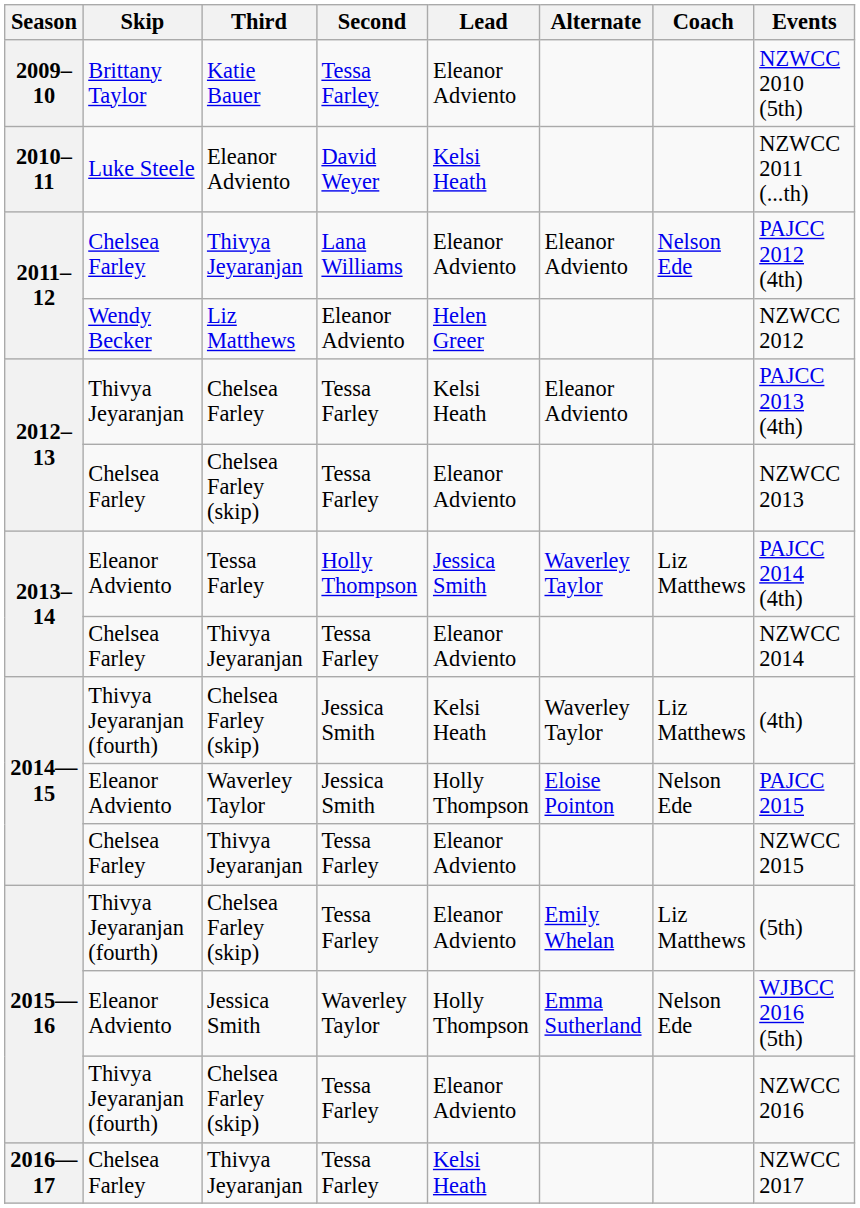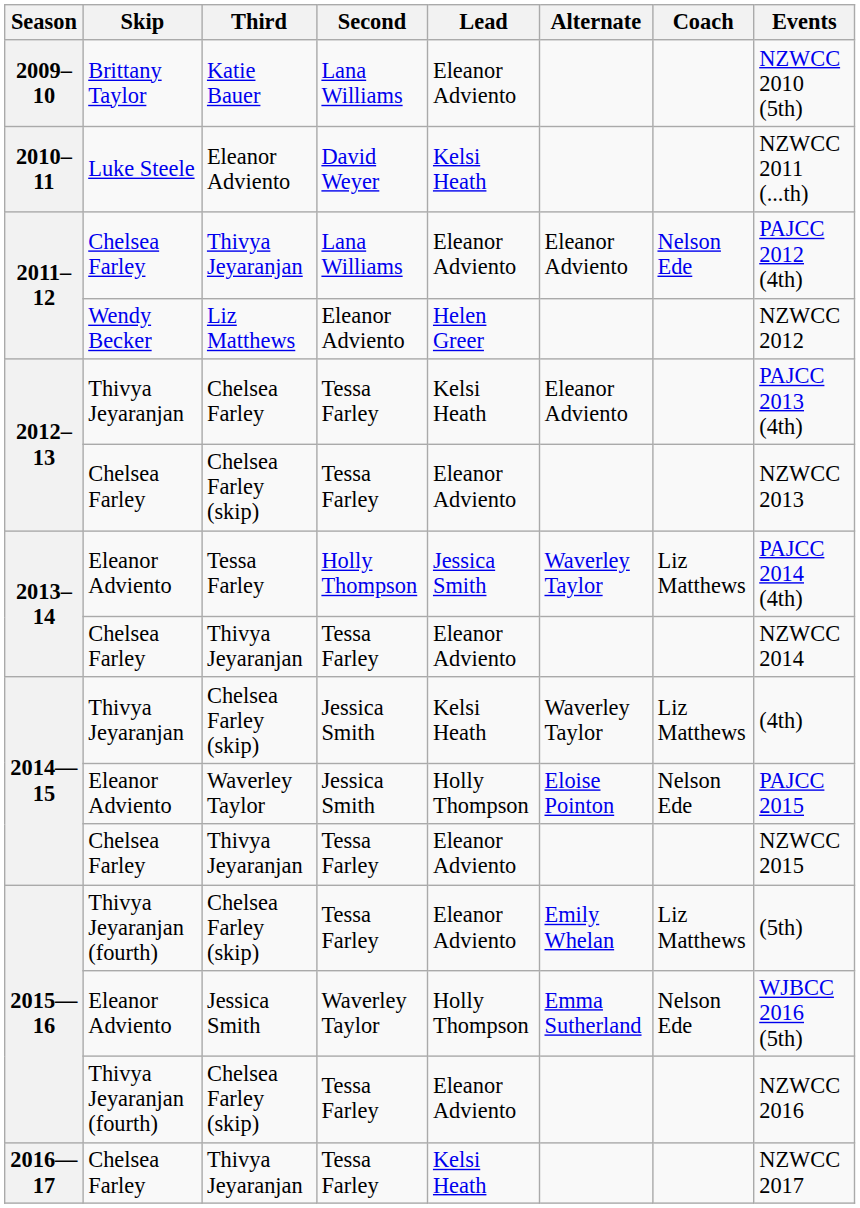 <table class="wikitable">
 <tr>
 <th scope="col">Season</th>
 <th scope="col">Skip</th>
 <th scope="col">Third</th>
 <th scope="col">Second</th>
 <th scope="col">Lead</th>
 <th scope="col">Alternate</th>
 <th scope="col">Coach</th>
 <th scope="col">Events</th>
 </tr>
 <tr>
 <th scope="row">2009–10</th>
 <td><a href='#'>Brittany Taylor</a></td>
 <td><a href='#'>Katie Bauer</a></td>
-<td><a href='#'>Tessa Farley</a></td>
+<td><a href='#'>Lana Williams</a></td>
 <td>Eleanor Adviento</td>
 <td></td>
 <td></td>
 <td><a href='#'>NZWCC</a> 2010 (5th)</td>
 </tr>
 <tr>
 <th scope="row">2010–11</th>
 <td><a href='#'>Luke Steele</a></td>
 <td>Eleanor Adviento</td>
 <td><a href='#'>David Weyer</a></td>
 <td><a href='#'>Kelsi Heath</a></td>
 <td></td>
 <td></td>
 <td>NZWCC 2011 (...th)</td>
 </tr>
 <tr>
 <th scope="row" rowspan="2">2011–12</th>
 <td><a href='#'>Chelsea Farley</a></td>
 <td><a href='#'>Thivya Jeyaranjan</a></td>
 <td><a href='#'>Lana Williams</a></td>
 <td>Eleanor Adviento</td>
 <td>Eleanor Adviento</td>
 <td><a href='#'>Nelson Ede</a></td>
 <td><a href='#'>PAJCC 2012</a> (4th)</td>
 </tr>
 <tr>
 <td><a href='#'>Wendy Becker</a></td>
 <td><a href='#'>Liz Matthews</a></td>
 <td>Eleanor Adviento</td>
 <td><a href='#'>Helen Greer</a></td>
 <td></td>
 <td></td>
 <td>NZWCC 2012 </td>
 </tr>
 <tr>
 <th scope="row" rowspan="2">2012–13</th>
 <td>Thivya Jeyaranjan</td>
 <td>Chelsea Farley</td>
 <td>Tessa Farley</td>
 <td>Kelsi Heath</td>
 <td>Eleanor Adviento</td>
 <td></td>
 <td><a href='#'>PAJCC 2013</a> (4th)</td>
 </tr>
 <tr>
 <td>Chelsea Farley</td>
 <td>Chelsea Farley (skip)</td>
 <td>Tessa Farley</td>
 <td>Eleanor Adviento</td>
 <td></td>
 <td></td>
 <td>NZWCC 2013 </td>
 </tr>
 <tr>
 <th scope="row" rowspan="2">2013–14</th>
 <td>Eleanor Adviento</td>
 <td>Tessa Farley</td>
 <td><a href='#'>Holly Thompson</a></td>
 <td><a href='#'>Jessica Smith</a></td>
 <td><a href='#'>Waverley Taylor</a></td>
 <td>Liz Matthews</td>
 <td><a href='#'>PAJCC 2014</a> (4th)</td>
 </tr>
 <tr>
 <td>Chelsea Farley</td>
 <td>Thivya Jeyaranjan</td>
 <td>Tessa Farley</td>
 <td>Eleanor Adviento</td>
 <td></td>
 <td></td>
 <td>NZWCC 2014 </td>
 </tr>
 <tr>
 <th scope="row" rowspan="3">2014—15</th>
-<td>Thivya Jeyaranjan (fourth)</td>
+<td>Thivya Jeyaranjan</td>
 <td>Chelsea Farley (skip)</td>
 <td>Jessica Smith</td>
 <td>Kelsi Heath</td>
 <td>Waverley Taylor</td>
 <td>Liz Matthews</td>
 <td> (4th)</td>
 </tr>
 <tr>
 <td>Eleanor Adviento</td>
 <td>Waverley Taylor</td>
 <td>Jessica Smith</td>
 <td>Holly Thompson</td>
 <td><a href='#'>Eloise Pointon</a></td>
 <td>Nelson Ede</td>
 <td><a href='#'>PAJCC 2015</a> </td>
 </tr>
 <tr>
 <td>Chelsea Farley</td>
 <td>Thivya Jeyaranjan</td>
 <td>Tessa Farley</td>
 <td>Eleanor Adviento</td>
 <td></td>
 <td></td>
 <td>NZWCC 2015 </td>
 </tr>
 <tr>
 <th scope="row" rowspan="3">2015—16</th>
 <td>Thivya Jeyaranjan (fourth)</td>
 <td>Chelsea Farley (skip)</td>
 <td>Tessa Farley</td>
 <td>Eleanor Adviento</td>
 <td><a href='#'>Emily Whelan</a></td>
 <td>Liz Matthews</td>
 <td> (5th)</td>
 </tr>
 <tr>
 <td>Eleanor Adviento</td>
 <td>Jessica Smith</td>
 <td>Waverley Taylor</td>
 <td>Holly Thompson</td>
 <td><a href='#'>Emma Sutherland</a></td>
 <td>Nelson Ede</td>
 <td><a href='#'>WJBCC 2016</a> (5th)</td>
 </tr>
 <tr>
 <td>Thivya Jeyaranjan (fourth)</td>
 <td>Chelsea Farley (skip)</td>
 <td>Tessa Farley</td>
 <td>Eleanor Adviento</td>
 <td></td>
 <td></td>
 <td>NZWCC 2016 </td>
 </tr>
 <tr>
 <th scope="row">2016—17</th>
 <td>Chelsea Farley</td>
 <td>Thivya Jeyaranjan</td>
 <td>Tessa Farley</td>
 <td><a href='#'>Kelsi Heath</a></td>
 <td></td>
 <td></td>
 <td>NZWCC 2017 </td>
 </tr>
 </table>
